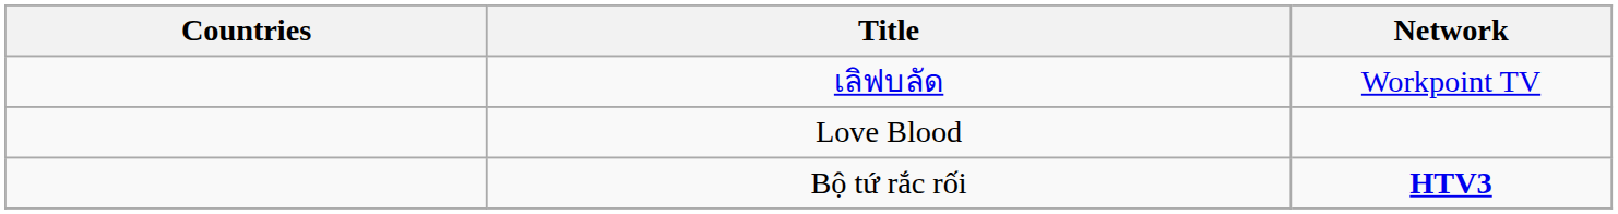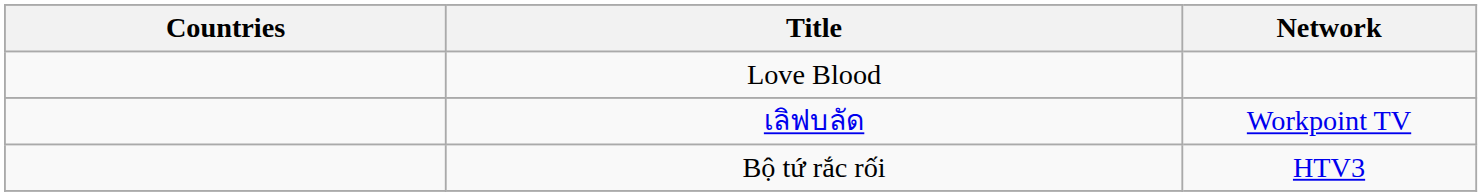 <table class="wikitable" style="text-align:center; font-size:95%; line-height:18px; width:50%;">
 <tr>
 <th width="15%">Countries</th>
 <th width="25%">Title</th>
 <th width="10%">Network</th>
 </tr>
 <tr>
 <td align="left"><strong></strong></td>
+<td>Love Blood</td>
+<td></td>
+</tr>
+<tr>
+<td align="left"><strong></strong></td>
 <td><a href='#'>เลิฟบลัด</a></td>
 <td><a href='#'>Workpoint TV</a></td>
 </tr>
 <tr>
 <td align="left"><strong></strong></td>
-<td>Love Blood</td>
-<td></td>
-</tr>
-<tr>
-<td align="left"><strong></strong></td>
 <td>Bộ tứ rắc rối</td>
-<td><strong><a href='#'>HTV3</a></strong></td>
+<td><a href='#'>HTV3</a></td>
 </tr>
 </table>
